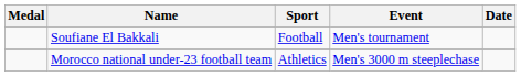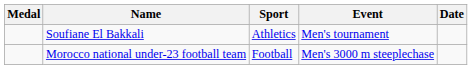 <table class="wikitable sortable" style="font-size: 95%;">
 <tr>
 <th>Medal</th>
 <th>Name</th>
 <th>Sport</th>
 <th>Event</th>
 <th>Date</th>
 </tr>
 <tr>
 <td></td>
 <td><a href='#'>Soufiane El Bakkali</a></td>
-<td><a href='#'>Football</a></td>
+<td><a href='#'>Athletics</a></td>
 <td><a href='#'>Men's tournament</a></td>
 <td></td>
 </tr>
 <tr>
 <td></td>
 <td><a href='#'>Morocco national under-23 football team</a><br></td>
-<td><a href='#'>Athletics</a></td>
+<td><a href='#'>Football</a></td>
 <td><a href='#'>Men's 3000 m steeplechase</a></td>
 <td></td>
 </tr>
 </table>
